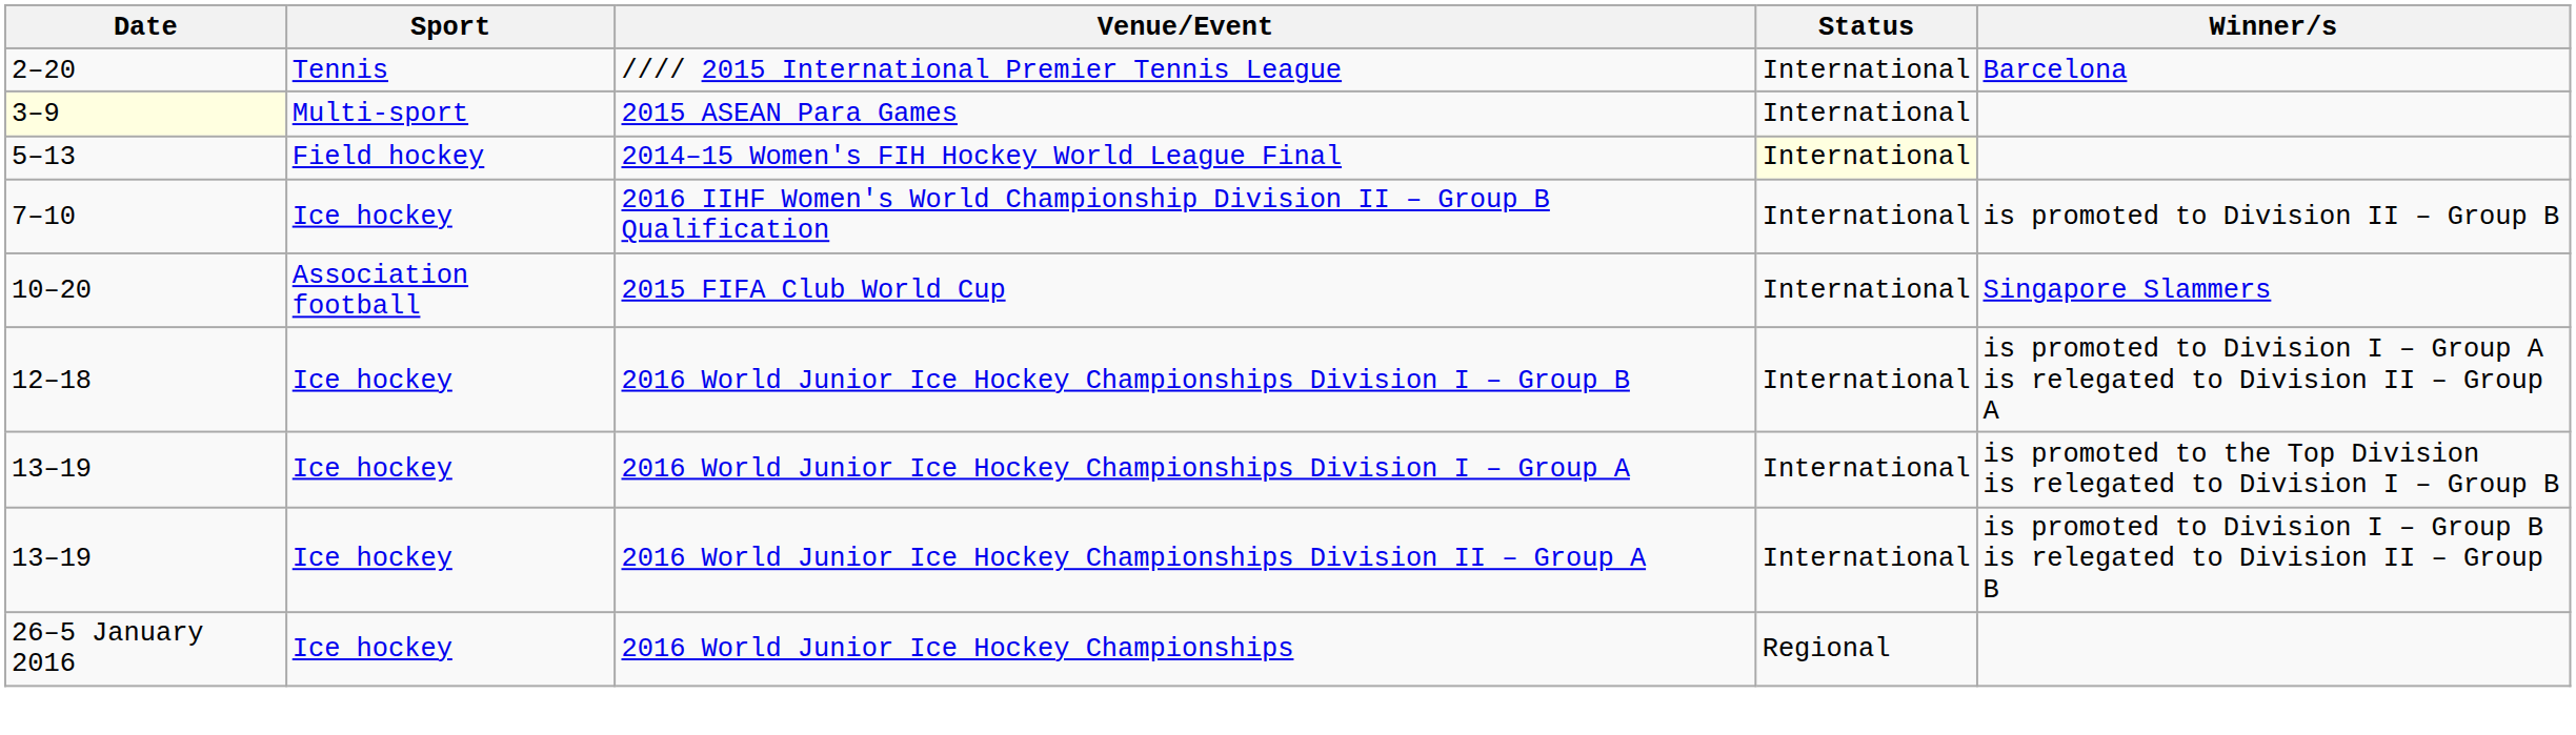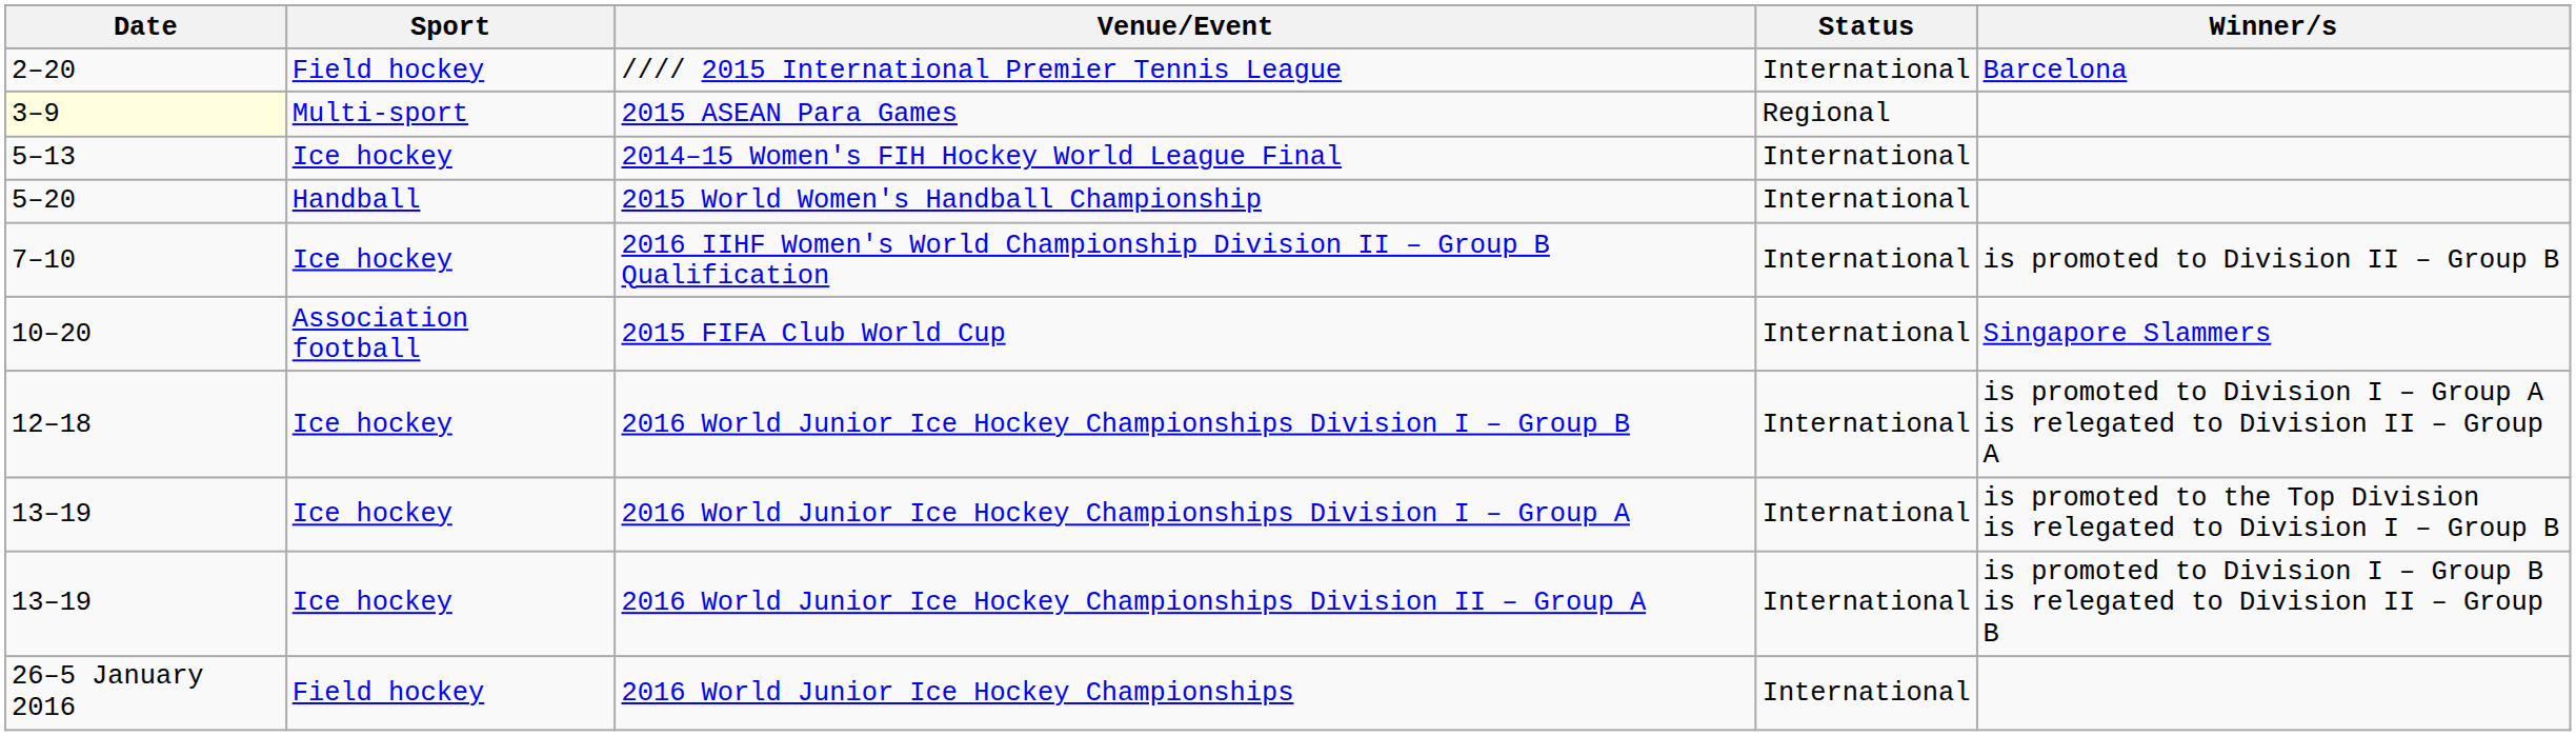 <table class="wikitable sortable">
 <tr>
 <th>Date</th>
 <th>Sport</th>
 <th>Venue/Event</th>
 <th>Status</th>
 <th>Winner/s</th>
 </tr>
 <tr>
 <td>2–20</td>
-<td><a href='#'>Tennis</a></td>
+<td><a href='#'>Field hockey</a></td>
 <td>//// <a href='#'>2015 International Premier Tennis League</a></td>
 <td>International</td>
 <td> <a href='#'>Barcelona</a></td>
 </tr>
 <tr>
 <td style="background: lightyellow;">3–9</td>
 <td><a href='#'>Multi-sport</a></td>
 <td> <a href='#'>2015 ASEAN Para Games</a></td>
+<td>Regional</td>
+<td></td>
+</tr>
+<tr>
+<td>5–13</td>
+<td><a href='#'>Ice hockey</a></td>
+<td> <a href='#'>2014–15 Women's FIH Hockey World League Final</a></td>
 <td>International</td>
 <td></td>
 </tr>
 <tr>
-<td>5–13</td>
-<td><a href='#'>Field hockey</a></td>
-<td> <a href='#'>2014–15 Women's FIH Hockey World League Final</a></td>
-<td style="background: lightyellow;">International</td>
+<td>5–20</td>
+<td><a href='#'>Handball</a></td>
+<td> <a href='#'>2015 World Women's Handball Championship</a></td>
+<td>International</td>
 <td></td>
 </tr>
 <tr>
 <td>7–10</td>
 <td><a href='#'>Ice hockey</a></td>
 <td> <a href='#'>2016 IIHF Women's World Championship Division II – Group B Qualification</a></td>
 <td>International</td>
 <td> is promoted to Division II – Group B</td>
 </tr>
 <tr>
 <td>10–20</td>
 <td><a href='#'>Association football</a></td>
 <td> <a href='#'>2015 FIFA Club World Cup</a></td>
 <td>International</td>
 <td> <a href='#'>Singapore Slammers</a></td>
 </tr>
 <tr>
 <td>12–18</td>
 <td><a href='#'>Ice hockey</a></td>
 <td> <a href='#'>2016 World Junior Ice Hockey Championships Division I – Group B</a></td>
 <td>International</td>
 <td> is promoted to Division I – Group A<br> is relegated to Division II – Group A</td>
 </tr>
 <tr>
 <td>13–19</td>
 <td><a href='#'>Ice hockey</a></td>
 <td> <a href='#'>2016 World Junior Ice Hockey Championships Division I – Group A</a></td>
 <td>International</td>
 <td> is promoted to the Top Division<br> is relegated to Division I – Group B</td>
 </tr>
 <tr>
 <td>13–19</td>
 <td><a href='#'>Ice hockey</a></td>
 <td> <a href='#'>2016 World Junior Ice Hockey Championships Division II – Group A</a></td>
 <td>International</td>
 <td> is promoted to Division I – Group B<br> is relegated to Division II – Group B</td>
 </tr>
 <tr>
 <td>26–5 January 2016</td>
-<td><a href='#'>Ice hockey</a></td>
+<td><a href='#'>Field hockey</a></td>
 <td> <a href='#'>2016 World Junior Ice Hockey Championships</a></td>
-<td>Regional</td>
+<td>International</td>
 <td></td>
 </tr>
 </table>
